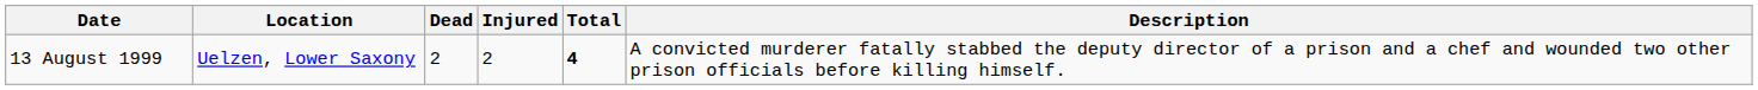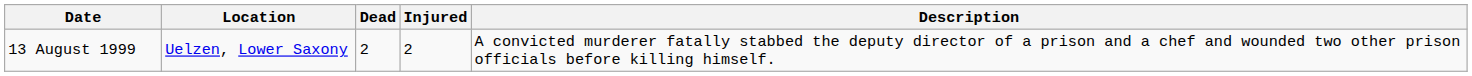 <table class="wikitable sortable">
 <tr>
 <th scope="col" style="width: 8rem;">Date</th>
 <th scope="col" style="width: 10rem;">Location</th>
 <th data-sort-type=number>Dead</th>
 <th data-sort-type=number>Injured</th>
-<th data-sort-type=number>Total</th>
 <th class=unsortable>Description</th>
 </tr>
 <tr>
 <td>13 August 1999</td>
 <td><a href='#'>Uelzen</a>, <a href='#'>Lower Saxony</a></td>
 <td>2</td>
 <td>2</td>
-<td><strong>4</strong></td>
 <td>A convicted murderer fatally stabbed the deputy director of a prison and a chef and wounded two other prison officials before killing himself.</td>
 </tr>
 </table>
